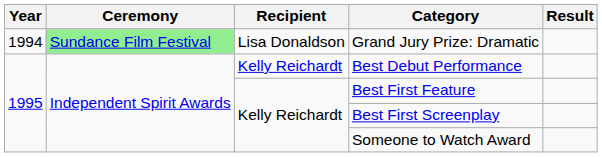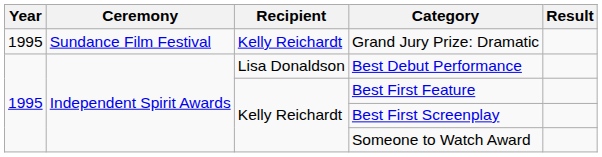 <table class="wikitable" >
 <tr>
 <th>Year</th>
 <th>Ceremony</th>
 <th>Recipient</th>
 <th>Category</th>
 <th>Result</th>
 </tr>
 <tr>
-<td>1994</td>
-<td style="background: lightgreen;"><a href='#'>Sundance Film Festival</a></td>
-<td>Lisa Donaldson</td>
+<td>1995</td>
+<td><a href='#'>Sundance Film Festival</a></td>
+<td><a href='#'>Kelly Reichardt</a></td>
 <td>Grand Jury Prize: Dramatic</td>
 <td></td>
 </tr>
 <tr>
 <td rowspan="4"><a href='#'>1995</a></td>
 <td rowspan="4"><a href='#'>Independent Spirit Awards</a></td>
-<td><a href='#'>Kelly Reichardt</a></td>
+<td>Lisa Donaldson</td>
 <td><a href='#'>Best Debut Performance</a></td>
 <td></td>
 </tr>
 <tr>
 <td rowspan="3">Kelly Reichardt</td>
 <td><a href='#'>Best First Feature</a></td>
 <td></td>
 </tr>
 <tr>
 <td><a href='#'>Best First Screenplay</a></td>
 <td></td>
 </tr>
 <tr>
 <td>Someone to Watch Award</td>
 <td></td>
 </tr>
 </table>
